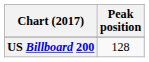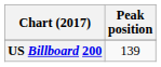 <table class="wikitable sortable plainrowheaders" style="text-align:center">
 <tr>
 <th scope="col">Chart (2017)</th>
 <th scope="col">Peak<br> position</th>
 </tr>
 <tr>
 </tr>
 <tr>
 <th scope="row">US <em><a href='#'>Billboard</a></em> <a href='#'>200</a></th>
-<td align=center>128</td>
+<td align=center>139</td>
 </tr>
 </table>
